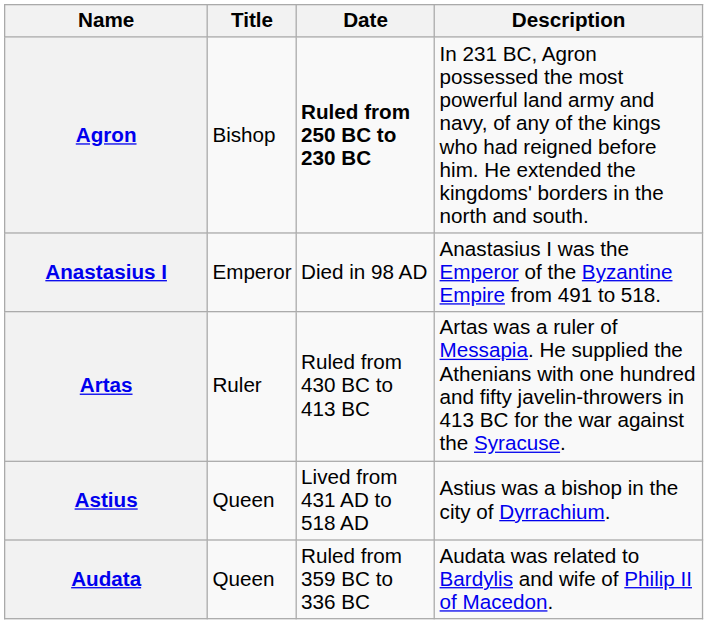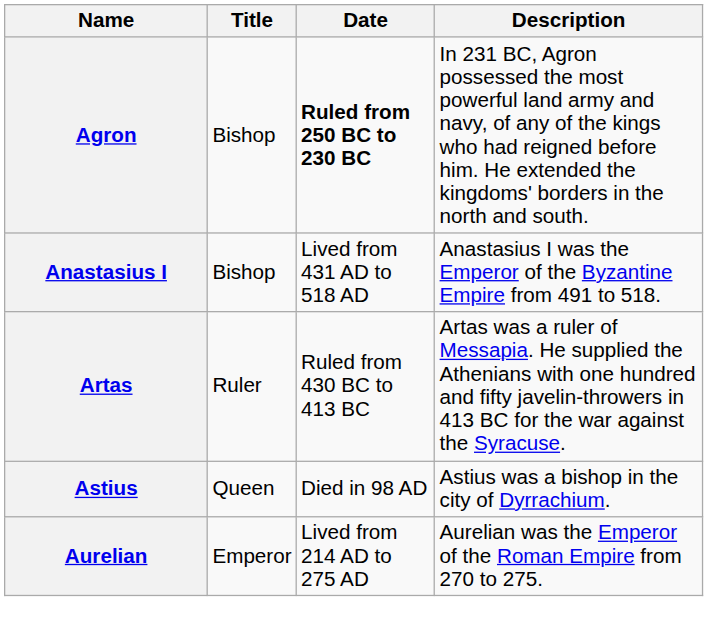 <table class="wikitable sortable">
 <tr>
 <th scope="col" style="width: 150px;">Name</th>
 <th scope="col" style="width: 50px;">Title</th>
 <th scope="col" style="width: 100px;">Date</th>
 <th scope="col" style="width: 200px;">Description</th>
 </tr>
 <tr>
 <th><a href='#'>Agron</a></th>
 <td>Bishop</td>
 <td><strong>Ruled from  250 BC to 230 BC</strong></td>
 <td>In 231 BC, Agron possessed the most powerful land army and navy, of any of the kings who had reigned before him. He extended the kingdoms' borders in the north and south.</td>
 </tr>
 <tr>
 <th><a href='#'>Anastasius I</a></th>
-<td>Emperor</td>
-<td>Died in  98 AD</td>
+<td>Bishop</td>
+<td>Lived from  431 AD to 518 AD</td>
 <td>Anastasius I was the <a href='#'>Emperor</a> of the <a href='#'>Byzantine Empire</a> from 491 to 518.</td>
 </tr>
 <tr>
 <th><a href='#'>Artas</a></th>
 <td>Ruler</td>
 <td>Ruled from  430 BC to 413 BC</td>
 <td>Artas was a ruler of <a href='#'>Messapia</a>. He supplied the Athenians with one hundred and fifty javelin-throwers in 413 BC for the war against the <a href='#'>Syracuse</a>.</td>
 </tr>
 <tr>
 <th><a href='#'>Astius</a></th>
 <td>Queen</td>
-<td>Lived from  431 AD to 518 AD</td>
+<td>Died in  98 AD</td>
 <td>Astius was a bishop in the city of <a href='#'>Dyrrachium</a>.</td>
 </tr>
 <tr>
-<th><a href='#'>Audata</a></th>
-<td>Queen</td>
-<td>Ruled from  359 BC to 336 BC</td>
-<td>Audata was related to <a href='#'>Bardylis</a> and wife of <a href='#'>Philip II of Macedon</a>.</td>
+<th><a href='#'>Aurelian</a></th>
+<td>Emperor</td>
+<td>Lived from  214 AD to 275 AD</td>
+<td>Aurelian was the <a href='#'>Emperor</a> of the <a href='#'>Roman Empire</a> from 270 to 275.</td>
 </tr>
 </table>
